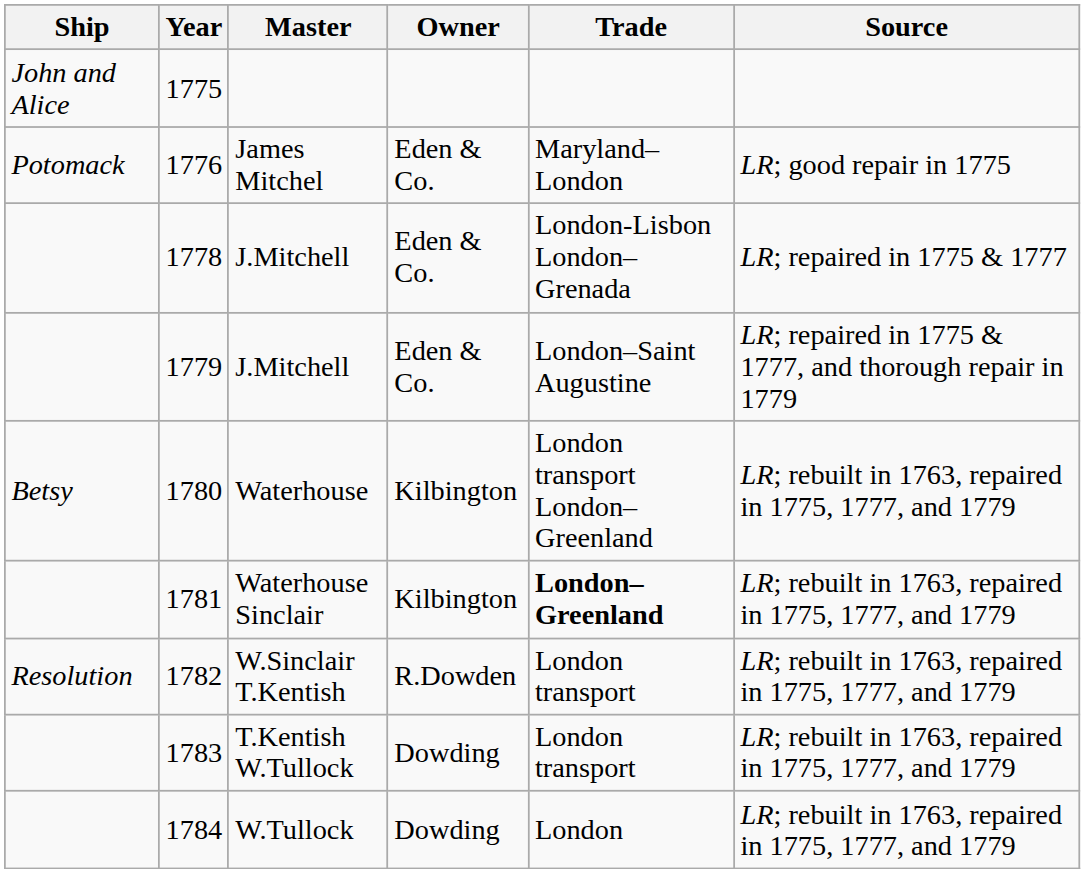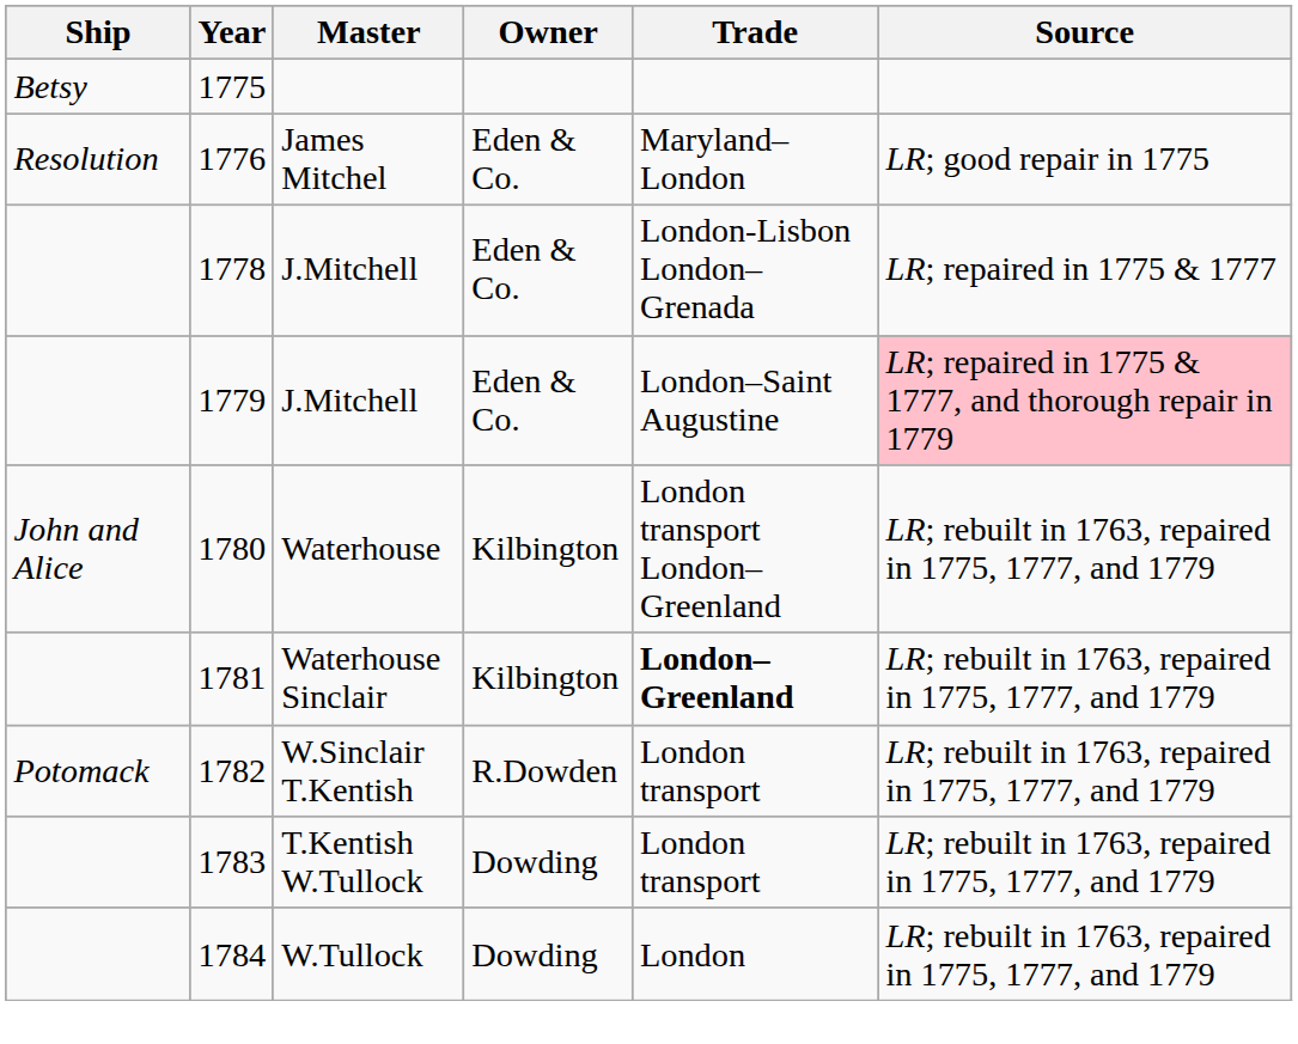 <table class=" wikitable">
 <tr>
 <th>Ship</th>
 <th>Year</th>
 <th>Master</th>
 <th>Owner</th>
 <th>Trade</th>
 <th>Source</th>
 </tr>
 <tr>
-<td><em>John and Alice</em></td>
+<td><em>Betsy</em></td>
 <td>1775</td>
 <td></td>
 <td></td>
 <td></td>
 <td></td>
 </tr>
 <tr>
-<td><em>Potomack</em></td>
+<td><em>Resolution</em></td>
 <td>1776</td>
 <td>James Mitchel</td>
 <td>Eden & Co.</td>
 <td>Maryland–London</td>
 <td><em>LR</em>; good repair in 1775</td>
 </tr>
 <tr>
 <td></td>
 <td>1778</td>
 <td>J.Mitchell</td>
 <td>Eden & Co.</td>
 <td>London-Lisbon<br>London–Grenada</td>
 <td><em>LR</em>; repaired in 1775 & 1777</td>
 </tr>
 <tr>
 <td></td>
 <td>1779</td>
 <td>J.Mitchell</td>
 <td>Eden & Co.</td>
 <td>London–Saint Augustine</td>
-<td><em>LR</em>; repaired in 1775 & 1777, and thorough repair in 1779</td>
+<td style="background: pink;"><em>LR</em>; repaired in 1775 & 1777, and thorough repair in 1779</td>
 </tr>
 <tr>
-<td><em>Betsy</em></td>
+<td><em>John and Alice</em></td>
 <td>1780</td>
 <td>Waterhouse</td>
 <td>Kilbington</td>
 <td>London transport<br>London–Greenland</td>
 <td><em>LR</em>; rebuilt in 1763, repaired in 1775, 1777, and 1779</td>
 </tr>
 <tr>
 <td></td>
 <td>1781</td>
 <td>Waterhouse<br>Sinclair</td>
 <td>Kilbington</td>
 <td><strong>London–Greenland</strong></td>
 <td><em>LR</em>; rebuilt in 1763, repaired in 1775, 1777, and 1779</td>
 </tr>
 <tr>
-<td><em>Resolution</em></td>
+<td><em>Potomack</em></td>
 <td>1782</td>
 <td>W.Sinclair<br>T.Kentish</td>
 <td>R.Dowden</td>
 <td>London transport</td>
 <td><em>LR</em>; rebuilt in 1763, repaired in 1775, 1777, and 1779</td>
 </tr>
 <tr>
 <td></td>
 <td>1783</td>
 <td>T.Kentish<br>W.Tullock</td>
 <td>Dowding</td>
 <td>London transport</td>
 <td><em>LR</em>; rebuilt in 1763, repaired in 1775, 1777, and 1779</td>
 </tr>
 <tr>
 <td></td>
 <td>1784</td>
 <td>W.Tullock</td>
 <td>Dowding</td>
 <td>London</td>
 <td><em>LR</em>; rebuilt in 1763, repaired in 1775, 1777, and 1779</td>
 </tr>
 <tr>
 </tr>
 </table>
